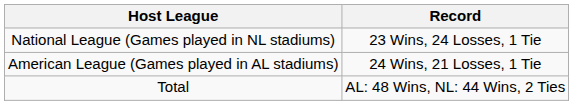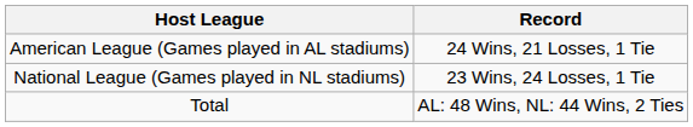 <table class="wikitable" style="font-size: 100%; text-align:center;">
 <tr>
 <th>Host League</th>
 <th>Record</th>
 </tr>
 <tr>
+<td>American League (Games played in AL stadiums)</td>
+<td>24 Wins, 21 Losses, 1 Tie</td>
+</tr>
+<tr>
 <td>National League (Games played in NL stadiums)</td>
 <td>23 Wins, 24 Losses, 1 Tie</td>
-</tr>
-<tr>
-<td>American League (Games played in AL stadiums)</td>
-<td>24 Wins, 21 Losses, 1 Tie</td>
 </tr>
 <tr>
 <td>Total</td>
 <td>AL: 48 Wins, NL: 44 Wins, 2 Ties</td>
 </tr>
 </table>
